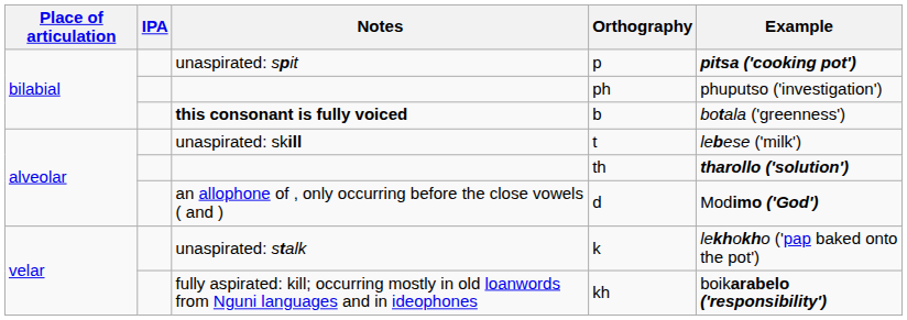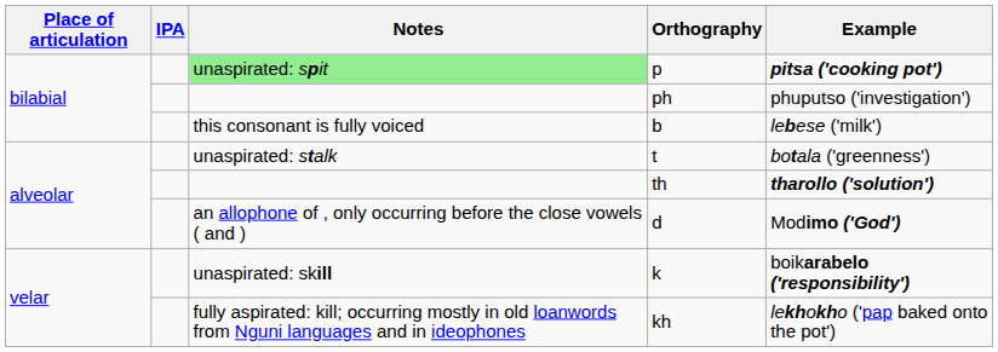 <table class="wikitable" style="min-width:500px">
 <tr>
 <th><a href='#'>Place of articulation</a></th>
 <th><a href='#'>IPA</a></th>
 <th>Notes</th>
 <th>Orthography</th>
 <th>Example</th>
 </tr>
 <tr>
 <td rowspan="3"><a href='#'>bilabial</a></td>
 <td></td>
-<td>unaspirated: <em>s<strong>p</strong>it</em></td>
+<td style="background: lightgreen;">unaspirated: <em>s<strong>p</strong>it</em></td>
 <td>p</td>
 <td> <strong><em>p<strong>itsa<em> ('cooking pot')</td>
 </tr>
 <tr>
 <td></td>
 <td> </td>
 <td>ph</td>
 <td> </em></strong>ph</strong>uputso</em> ('investigation')</td>
 </tr>
 <tr>
 <td></td>
-<td><strong>this consonant is fully voiced</strong></td>
+<td>this consonant is fully voiced</td>
 <td>b</td>
-<td> <em>bo<strong>t</strong>ala</em> ('greenness')</td>
+<td> <em>le<strong>b</strong>ese</em> ('milk')</td>
 </tr>
 <tr>
 <td rowspan="3"><a href='#'>alveolar</a></td>
 <td></td>
-<td>unaspirated: </em>s</strong>k<strong>ill<em></td>
+<td>unaspirated: <em>s<strong>t</strong>alk</em></td>
 <td>t</td>
-<td> <em>le<strong>b</strong>ese</em> ('milk')</td>
+<td> <em>bo<strong>t</strong>ala</em> ('greenness')</td>
 </tr>
 <tr>
 <td></td>
 <td> </td>
 <td>th</td>
 <td> <strong><em>th<strong>arollo<em> ('solution')</td>
 </tr>
 <tr>
 <td></td>
 <td>an <a href='#'>allophone</a> of , only occurring before the close vowels ( and )</td>
 <td>d</td>
 <td> </em>Mo</strong>d<strong>imo<em> ('God')</td>
 </tr>
 <tr>
 <td rowspan="2"><a href='#'>velar</a></td>
 <td></td>
-<td>unaspirated: <em>s<strong>t</strong>alk</em></td>
+<td>unaspirated: </em>s</strong>k<strong>ill<em></td>
 <td>k</td>
-<td> <em>le<strong>kh</strong>o<strong>kh</strong>o</em> ('<a href='#'>pap</a> baked onto the pot')</td>
+<td> </em>boi</strong>k<strong>arabelo<em> ('responsibility')</td>
 </tr>
 <tr>
 <td></td>
 <td>fully aspirated: </em></strong>k</strong>ill</em>; occurring mostly in old <a href='#'>loanwords</a> from <a href='#'>Nguni languages</a> and in <a href='#'>ideophones</a></td>
 <td>kh</td>
-<td> </em>boi</strong>k<strong>arabelo<em> ('responsibility')</td>
+<td> <em>le<strong>kh</strong>o<strong>kh</strong>o</em> ('<a href='#'>pap</a> baked onto the pot')</td>
 </tr>
 </table>
